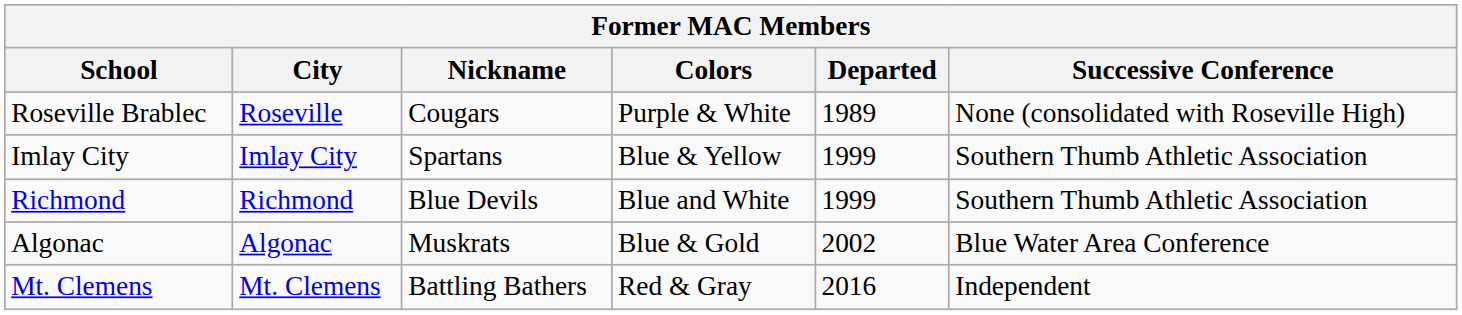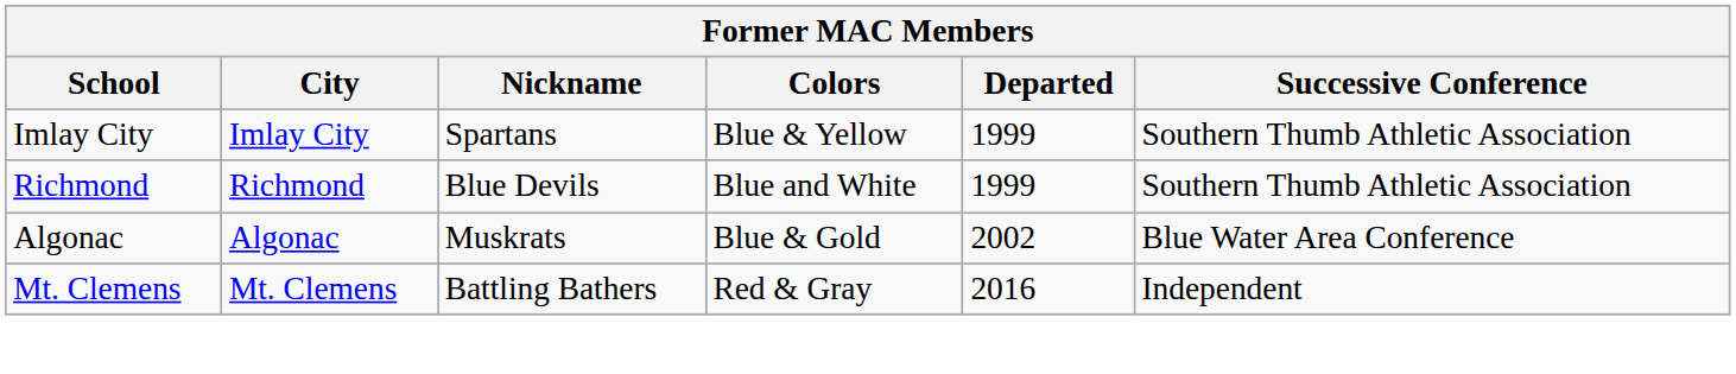 <table class="wikitable sortable collapsible collapsed" width=850px>
 <tr>
 <th colspan=6>Former MAC Members</th>
 </tr>
 <tr>
 <th>School</th>
 <th>City</th>
 <th>Nickname</th>
 <th>Colors</th>
 <th>Departed</th>
 <th>Successive Conference</th>
-</tr>
-<tr>
-<td>Roseville Brablec</td>
-<td><a href='#'>Roseville</a></td>
-<td>Cougars</td>
-<td>Purple & White</td>
-<td>1989</td>
-<td>None (consolidated with Roseville High)</td>
 </tr>
 <tr>
 <td>Imlay City</td>
 <td><a href='#'>Imlay City</a></td>
 <td>Spartans</td>
 <td>Blue & Yellow</td>
 <td>1999</td>
 <td>Southern Thumb Athletic Association</td>
 </tr>
 <tr>
 <td><a href='#'>Richmond</a></td>
 <td><a href='#'>Richmond</a></td>
 <td>Blue Devils</td>
 <td>Blue and White</td>
 <td>1999</td>
 <td>Southern Thumb Athletic Association</td>
 </tr>
 <tr>
 <td>Algonac</td>
 <td><a href='#'>Algonac</a></td>
 <td>Muskrats</td>
 <td>Blue & Gold</td>
 <td>2002</td>
 <td>Blue Water Area Conference</td>
 </tr>
 <tr>
 <td><a href='#'>Mt. Clemens</a></td>
 <td><a href='#'>Mt. Clemens</a></td>
 <td>Battling Bathers</td>
 <td>Red & Gray</td>
 <td>2016</td>
 <td>Independent</td>
 </tr>
 </table>
